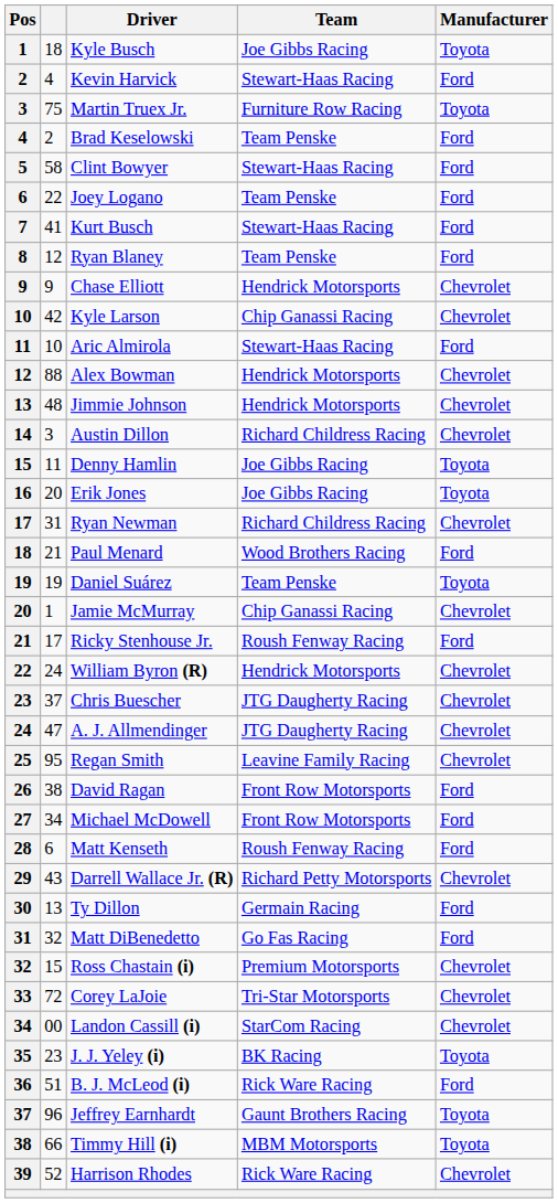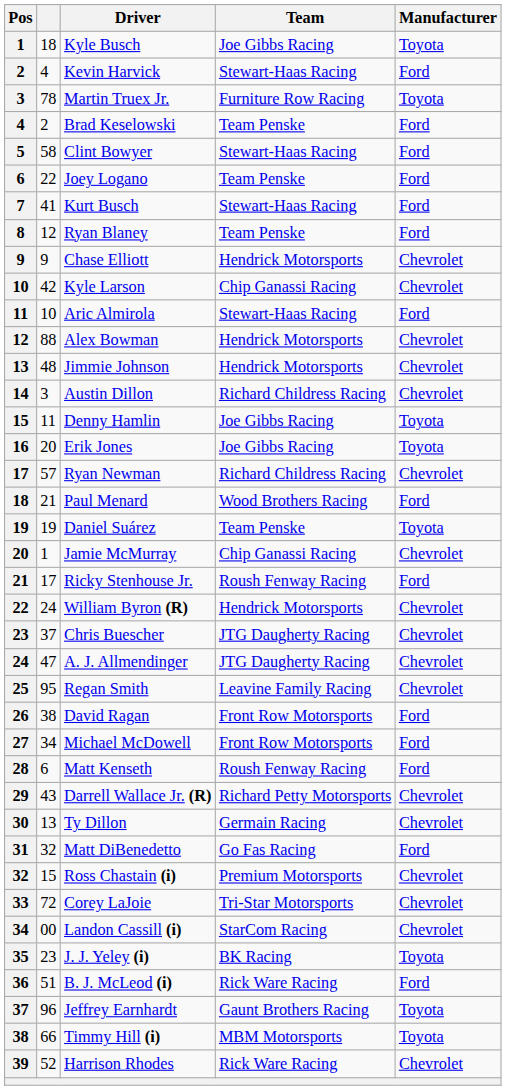 <table class="wikitable" style="font-size:95%">
 <tr>
 <th>Pos</th>
 <th></th>
 <th>Driver</th>
 <th>Team</th>
 <th>Manufacturer</th>
 </tr>
 <tr>
 <th>1</th>
 <td>18</td>
 <td><a href='#'>Kyle Busch</a></td>
 <td><a href='#'>Joe Gibbs Racing</a></td>
 <td><a href='#'>Toyota</a></td>
 </tr>
 <tr>
 <th>2</th>
 <td>4</td>
 <td><a href='#'>Kevin Harvick</a></td>
 <td><a href='#'>Stewart-Haas Racing</a></td>
 <td><a href='#'>Ford</a></td>
 </tr>
 <tr>
 <th>3</th>
-<td>75</td>
+<td>78</td>
 <td><a href='#'>Martin Truex Jr.</a></td>
 <td><a href='#'>Furniture Row Racing</a></td>
 <td><a href='#'>Toyota</a></td>
 </tr>
 <tr>
 <th>4</th>
 <td>2</td>
 <td><a href='#'>Brad Keselowski</a></td>
 <td><a href='#'>Team Penske</a></td>
 <td><a href='#'>Ford</a></td>
 </tr>
 <tr>
 <th>5</th>
 <td>58</td>
 <td><a href='#'>Clint Bowyer</a></td>
 <td><a href='#'>Stewart-Haas Racing</a></td>
 <td><a href='#'>Ford</a></td>
 </tr>
 <tr>
 <th>6</th>
 <td>22</td>
 <td><a href='#'>Joey Logano</a></td>
 <td><a href='#'>Team Penske</a></td>
 <td><a href='#'>Ford</a></td>
 </tr>
 <tr>
 <th>7</th>
 <td>41</td>
 <td><a href='#'>Kurt Busch</a></td>
 <td><a href='#'>Stewart-Haas Racing</a></td>
 <td><a href='#'>Ford</a></td>
 </tr>
 <tr>
 <th>8</th>
 <td>12</td>
 <td><a href='#'>Ryan Blaney</a></td>
 <td><a href='#'>Team Penske</a></td>
 <td><a href='#'>Ford</a></td>
 </tr>
 <tr>
 <th>9</th>
 <td>9</td>
 <td><a href='#'>Chase Elliott</a></td>
 <td><a href='#'>Hendrick Motorsports</a></td>
 <td><a href='#'>Chevrolet</a></td>
 </tr>
 <tr>
 <th>10</th>
 <td>42</td>
 <td><a href='#'>Kyle Larson</a></td>
 <td><a href='#'>Chip Ganassi Racing</a></td>
 <td><a href='#'>Chevrolet</a></td>
 </tr>
 <tr>
 <th>11</th>
 <td>10</td>
 <td><a href='#'>Aric Almirola</a></td>
 <td><a href='#'>Stewart-Haas Racing</a></td>
 <td><a href='#'>Ford</a></td>
 </tr>
 <tr>
 <th>12</th>
 <td>88</td>
 <td><a href='#'>Alex Bowman</a></td>
 <td><a href='#'>Hendrick Motorsports</a></td>
 <td><a href='#'>Chevrolet</a></td>
 </tr>
 <tr>
 <th>13</th>
 <td>48</td>
 <td><a href='#'>Jimmie Johnson</a></td>
 <td><a href='#'>Hendrick Motorsports</a></td>
 <td><a href='#'>Chevrolet</a></td>
 </tr>
 <tr>
 <th>14</th>
 <td>3</td>
 <td><a href='#'>Austin Dillon</a></td>
 <td><a href='#'>Richard Childress Racing</a></td>
 <td><a href='#'>Chevrolet</a></td>
 </tr>
 <tr>
 <th>15</th>
 <td>11</td>
 <td><a href='#'>Denny Hamlin</a></td>
 <td><a href='#'>Joe Gibbs Racing</a></td>
 <td><a href='#'>Toyota</a></td>
 </tr>
 <tr>
 <th>16</th>
 <td>20</td>
 <td><a href='#'>Erik Jones</a></td>
 <td><a href='#'>Joe Gibbs Racing</a></td>
 <td><a href='#'>Toyota</a></td>
 </tr>
 <tr>
 <th>17</th>
-<td>31</td>
+<td>57</td>
 <td><a href='#'>Ryan Newman</a></td>
 <td><a href='#'>Richard Childress Racing</a></td>
 <td><a href='#'>Chevrolet</a></td>
 </tr>
 <tr>
 <th>18</th>
 <td>21</td>
 <td><a href='#'>Paul Menard</a></td>
 <td><a href='#'>Wood Brothers Racing</a></td>
 <td><a href='#'>Ford</a></td>
 </tr>
 <tr>
 <th>19</th>
 <td>19</td>
 <td><a href='#'>Daniel Suárez</a></td>
 <td><a href='#'>Team Penske</a></td>
 <td><a href='#'>Toyota</a></td>
 </tr>
 <tr>
 <th>20</th>
 <td>1</td>
 <td><a href='#'>Jamie McMurray</a></td>
 <td><a href='#'>Chip Ganassi Racing</a></td>
 <td><a href='#'>Chevrolet</a></td>
 </tr>
 <tr>
 <th>21</th>
 <td>17</td>
 <td><a href='#'>Ricky Stenhouse Jr.</a></td>
 <td><a href='#'>Roush Fenway Racing</a></td>
 <td><a href='#'>Ford</a></td>
 </tr>
 <tr>
 <th>22</th>
 <td>24</td>
 <td><a href='#'>William Byron</a> <strong>(R)</strong></td>
 <td><a href='#'>Hendrick Motorsports</a></td>
 <td><a href='#'>Chevrolet</a></td>
 </tr>
 <tr>
 <th>23</th>
 <td>37</td>
 <td><a href='#'>Chris Buescher</a></td>
 <td><a href='#'>JTG Daugherty Racing</a></td>
 <td><a href='#'>Chevrolet</a></td>
 </tr>
 <tr>
 <th>24</th>
 <td>47</td>
 <td><a href='#'>A. J. Allmendinger</a></td>
 <td><a href='#'>JTG Daugherty Racing</a></td>
 <td><a href='#'>Chevrolet</a></td>
 </tr>
 <tr>
 <th>25</th>
 <td>95</td>
 <td><a href='#'>Regan Smith</a></td>
 <td><a href='#'>Leavine Family Racing</a></td>
 <td><a href='#'>Chevrolet</a></td>
 </tr>
 <tr>
 <th>26</th>
 <td>38</td>
 <td><a href='#'>David Ragan</a></td>
 <td><a href='#'>Front Row Motorsports</a></td>
 <td><a href='#'>Ford</a></td>
 </tr>
 <tr>
 <th>27</th>
 <td>34</td>
 <td><a href='#'>Michael McDowell</a></td>
 <td><a href='#'>Front Row Motorsports</a></td>
 <td><a href='#'>Ford</a></td>
 </tr>
 <tr>
 <th>28</th>
 <td>6</td>
 <td><a href='#'>Matt Kenseth</a></td>
 <td><a href='#'>Roush Fenway Racing</a></td>
 <td><a href='#'>Ford</a></td>
 </tr>
 <tr>
 <th>29</th>
 <td>43</td>
 <td><a href='#'>Darrell Wallace Jr.</a> <strong>(R)</strong></td>
 <td><a href='#'>Richard Petty Motorsports</a></td>
 <td><a href='#'>Chevrolet</a></td>
 </tr>
 <tr>
 <th>30</th>
 <td>13</td>
 <td><a href='#'>Ty Dillon</a></td>
 <td><a href='#'>Germain Racing</a></td>
-<td><a href='#'>Ford</a></td>
+<td><a href='#'>Chevrolet</a></td>
 </tr>
 <tr>
 <th>31</th>
 <td>32</td>
 <td><a href='#'>Matt DiBenedetto</a></td>
 <td><a href='#'>Go Fas Racing</a></td>
 <td><a href='#'>Ford</a></td>
 </tr>
 <tr>
 <th>32</th>
 <td>15</td>
 <td><a href='#'>Ross Chastain</a> <strong>(i)</strong></td>
 <td><a href='#'>Premium Motorsports</a></td>
 <td><a href='#'>Chevrolet</a></td>
 </tr>
 <tr>
 <th>33</th>
 <td>72</td>
 <td><a href='#'>Corey LaJoie</a></td>
 <td><a href='#'>Tri-Star Motorsports</a></td>
 <td><a href='#'>Chevrolet</a></td>
 </tr>
 <tr>
 <th>34</th>
 <td>00</td>
 <td><a href='#'>Landon Cassill</a> <strong>(i)</strong></td>
 <td><a href='#'>StarCom Racing</a></td>
 <td><a href='#'>Chevrolet</a></td>
 </tr>
 <tr>
 <th>35</th>
 <td>23</td>
 <td><a href='#'>J. J. Yeley</a> <strong>(i)</strong></td>
 <td><a href='#'>BK Racing</a></td>
 <td><a href='#'>Toyota</a></td>
 </tr>
 <tr>
 <th>36</th>
 <td>51</td>
 <td><a href='#'>B. J. McLeod</a> <strong>(i)</strong></td>
 <td><a href='#'>Rick Ware Racing</a></td>
 <td><a href='#'>Ford</a></td>
 </tr>
 <tr>
 <th>37</th>
 <td>96</td>
 <td><a href='#'>Jeffrey Earnhardt</a></td>
 <td><a href='#'>Gaunt Brothers Racing</a></td>
 <td><a href='#'>Toyota</a></td>
 </tr>
 <tr>
 <th>38</th>
 <td>66</td>
 <td><a href='#'>Timmy Hill</a> <strong>(i)</strong></td>
 <td><a href='#'>MBM Motorsports</a></td>
 <td><a href='#'>Toyota</a></td>
 </tr>
 <tr>
 <th>39</th>
 <td>52</td>
 <td><a href='#'>Harrison Rhodes</a></td>
 <td><a href='#'>Rick Ware Racing</a></td>
 <td><a href='#'>Chevrolet</a></td>
 </tr>
 <tr>
 <th colspan="8"></th>
 </tr>
 </table>
